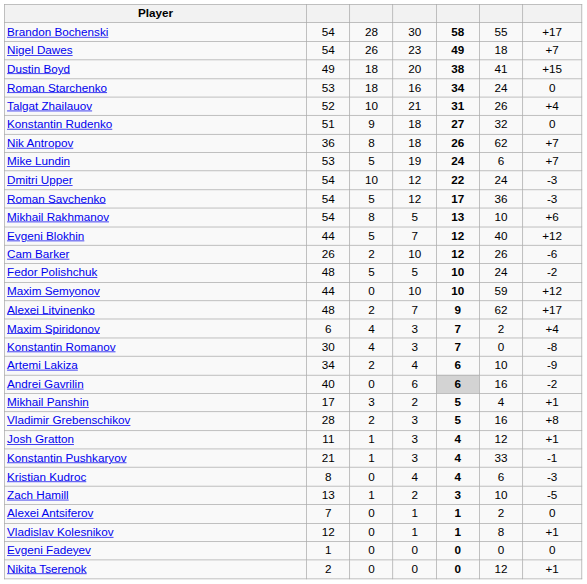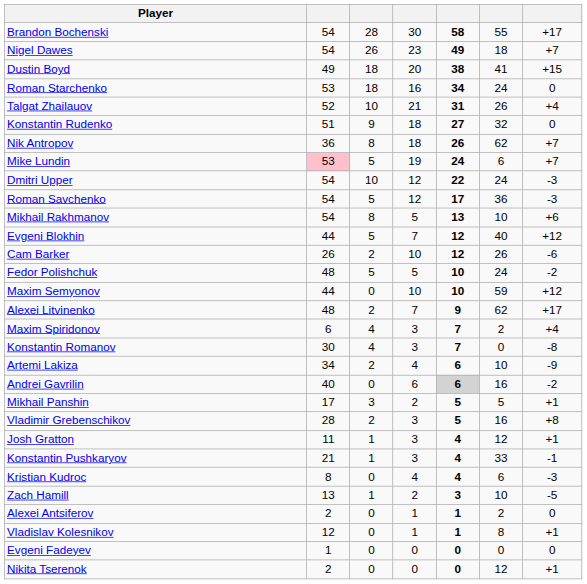 <table class="wikitable sortable" style="width:50%; text-align:center;">
 <tr align=center>
 <th>Player</th>
 <th></th>
 <th></th>
 <th></th>
 <th></th>
 <th data-sort-type="number"></th>
 <th></th>
 </tr>
 <tr align=center>
 <td align=left><a href='#'>Brandon Bochenski</a></td>
 <td>54</td>
 <td>28</td>
 <td>30</td>
 <td><strong>58</strong></td>
 <td>55</td>
 <td>+17</td>
 </tr>
 <tr align=center>
 <td align=left><a href='#'>Nigel Dawes</a></td>
 <td>54</td>
 <td>26</td>
 <td>23</td>
 <td><strong>49</strong></td>
 <td>18</td>
 <td>+7</td>
 </tr>
 <tr align=center>
 <td align=left><a href='#'>Dustin Boyd</a></td>
 <td>49</td>
 <td>18</td>
 <td>20</td>
 <td><strong>38</strong></td>
 <td>41</td>
 <td>+15</td>
 </tr>
 <tr align=center>
 <td align=left><a href='#'>Roman Starchenko</a></td>
 <td>53</td>
 <td>18</td>
 <td>16</td>
 <td><strong>34</strong></td>
 <td>24</td>
 <td>0</td>
 </tr>
 <tr align=center>
 <td align=left><a href='#'>Talgat Zhailauov</a></td>
 <td>52</td>
 <td>10</td>
 <td>21</td>
 <td><strong>31</strong></td>
 <td>26</td>
 <td>+4</td>
 </tr>
 <tr align=center>
 <td align=left><a href='#'>Konstantin Rudenko</a></td>
 <td>51</td>
 <td>9</td>
 <td>18</td>
 <td><strong>27</strong></td>
 <td>32</td>
 <td>0</td>
 </tr>
 <tr align=center>
 <td align=left><a href='#'>Nik Antropov</a></td>
 <td>36</td>
 <td>8</td>
 <td>18</td>
 <td><strong>26</strong></td>
 <td>62</td>
 <td>+7</td>
 </tr>
 <tr align=center>
 <td align=left><a href='#'>Mike Lundin</a></td>
-<td>53</td>
+<td style="background: pink;">53</td>
 <td>5</td>
 <td>19</td>
 <td><strong>24</strong></td>
 <td>6</td>
 <td>+7</td>
 </tr>
 <tr align=center>
 <td align=left><a href='#'>Dmitri Upper</a></td>
 <td>54</td>
 <td>10</td>
 <td>12</td>
 <td><strong>22</strong></td>
 <td>24</td>
 <td>-3</td>
 </tr>
 <tr align=center>
 <td align=left><a href='#'>Roman Savchenko</a></td>
 <td>54</td>
 <td>5</td>
 <td>12</td>
 <td><strong>17</strong></td>
 <td>36</td>
 <td>-3</td>
 </tr>
 <tr align=center>
 <td align=left><a href='#'>Mikhail Rakhmanov</a></td>
 <td>54</td>
 <td>8</td>
 <td>5</td>
 <td><strong>13</strong></td>
 <td>10</td>
 <td>+6</td>
 </tr>
 <tr align=center>
 <td align=left><a href='#'>Evgeni Blokhin</a></td>
 <td>44</td>
 <td>5</td>
 <td>7</td>
 <td><strong>12</strong></td>
 <td>40</td>
 <td>+12</td>
 </tr>
 <tr align=center>
 <td align=left><a href='#'>Cam Barker</a></td>
 <td>26</td>
 <td>2</td>
 <td>10</td>
 <td><strong>12</strong></td>
 <td>26</td>
 <td>-6</td>
 </tr>
 <tr align=center>
 <td align=left><a href='#'>Fedor Polishchuk</a></td>
 <td>48</td>
 <td>5</td>
 <td>5</td>
 <td><strong>10</strong></td>
 <td>24</td>
 <td>-2</td>
 </tr>
 <tr align=center>
 <td align=left><a href='#'>Maxim Semyonov</a></td>
 <td>44</td>
 <td>0</td>
 <td>10</td>
 <td><strong>10</strong></td>
 <td>59</td>
 <td>+12</td>
 </tr>
 <tr align=center>
 <td align=left><a href='#'>Alexei Litvinenko</a></td>
 <td>48</td>
 <td>2</td>
 <td>7</td>
 <td><strong>9</strong></td>
 <td>62</td>
 <td>+17</td>
 </tr>
 <tr align=center>
 <td align=left><a href='#'>Maxim Spiridonov</a></td>
 <td>6</td>
 <td>4</td>
 <td>3</td>
 <td><strong>7</strong></td>
 <td>2</td>
 <td>+4</td>
 </tr>
 <tr align=center>
 <td align=left><a href='#'>Konstantin Romanov</a></td>
 <td>30</td>
 <td>4</td>
 <td>3</td>
 <td><strong>7</strong></td>
 <td>0</td>
 <td>-8</td>
 </tr>
 <tr align=center>
 <td align=left><a href='#'>Artemi Lakiza</a></td>
 <td>34</td>
 <td>2</td>
 <td>4</td>
 <td><strong>6</strong></td>
 <td>10</td>
 <td>-9</td>
 </tr>
 <tr align=center>
 <td align=left><a href='#'>Andrei Gavrilin</a></td>
 <td>40</td>
 <td>0</td>
 <td>6</td>
 <td style="background: lightgrey;"><strong>6</strong></td>
 <td>16</td>
 <td>-2</td>
 </tr>
 <tr align=center>
 <td align=left><a href='#'>Mikhail Panshin</a></td>
 <td>17</td>
 <td>3</td>
 <td>2</td>
 <td><strong>5</strong></td>
-<td>4</td>
+<td>5</td>
 <td>+1</td>
 </tr>
 <tr align=center>
 <td align=left><a href='#'>Vladimir Grebenschikov</a></td>
 <td>28</td>
 <td>2</td>
 <td>3</td>
 <td><strong>5</strong></td>
 <td>16</td>
 <td>+8</td>
 </tr>
 <tr align=center>
 <td align=left><a href='#'>Josh Gratton</a></td>
 <td>11</td>
 <td>1</td>
 <td>3</td>
 <td><strong>4</strong></td>
 <td>12</td>
 <td>+1</td>
 </tr>
 <tr align=center>
 <td align=left><a href='#'>Konstantin Pushkaryov</a></td>
 <td>21</td>
 <td>1</td>
 <td>3</td>
 <td><strong>4</strong></td>
 <td>33</td>
 <td>-1</td>
 </tr>
 <tr align=center>
 <td align=left><a href='#'>Kristian Kudroc</a></td>
 <td>8</td>
 <td>0</td>
 <td>4</td>
 <td><strong>4</strong></td>
 <td>6</td>
 <td>-3</td>
 </tr>
 <tr align=center>
 <td align=left><a href='#'>Zach Hamill</a></td>
 <td>13</td>
 <td>1</td>
 <td>2</td>
 <td><strong>3</strong></td>
 <td>10</td>
 <td>-5</td>
 </tr>
 <tr align=center>
 <td align=left><a href='#'>Alexei Antsiferov</a></td>
-<td>7</td>
+<td>2</td>
 <td>0</td>
 <td>1</td>
 <td><strong>1</strong></td>
 <td>2</td>
 <td>0</td>
 </tr>
 <tr align=center>
 <td align=left><a href='#'>Vladislav Kolesnikov</a></td>
 <td>12</td>
 <td>0</td>
 <td>1</td>
 <td><strong>1</strong></td>
 <td>8</td>
 <td>+1</td>
 </tr>
 <tr align=center>
 <td align=left><a href='#'>Evgeni Fadeyev</a></td>
 <td>1</td>
 <td>0</td>
 <td>0</td>
 <td><strong>0</strong></td>
 <td>0</td>
 <td>0</td>
 </tr>
 <tr align=center>
 <td align=left><a href='#'>Nikita Tserenok</a></td>
 <td>2</td>
 <td>0</td>
 <td>0</td>
 <td><strong>0</strong></td>
 <td>12</td>
 <td>+1</td>
 </tr>
 </table>
